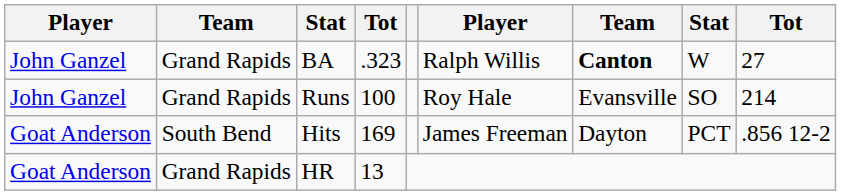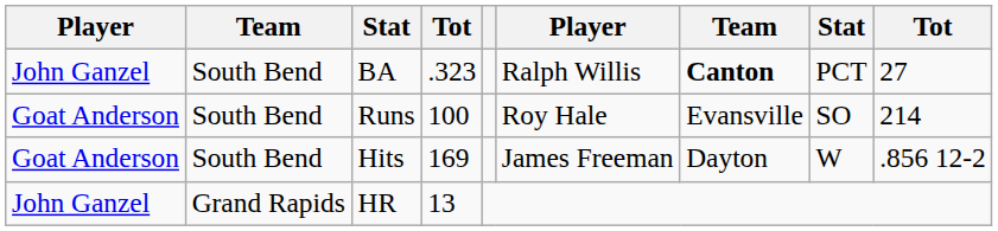 <table class="wikitable">
 <tr>
 <th>Player</th>
 <th>Team</th>
 <th>Stat</th>
 <th>Tot</th>
 <th></th>
 <th>Player</th>
 <th>Team</th>
 <th>Stat</th>
 <th>Tot</th>
 </tr>
 <tr>
 <td><a href='#'>John Ganzel</a></td>
-<td>Grand Rapids</td>
+<td>South Bend</td>
 <td>BA</td>
 <td>.323</td>
 <td></td>
 <td>Ralph Willis</td>
 <td><strong>Canton</strong></td>
-<td>W</td>
+<td>PCT</td>
 <td>27</td>
 </tr>
 <tr>
-<td><a href='#'>John Ganzel</a></td>
-<td>Grand Rapids</td>
+<td><a href='#'>Goat Anderson</a></td>
+<td>South Bend</td>
 <td>Runs</td>
 <td>100</td>
 <td></td>
 <td>Roy Hale</td>
 <td>Evansville</td>
 <td>SO</td>
 <td>214</td>
 </tr>
 <tr>
 <td><a href='#'>Goat Anderson</a></td>
 <td>South Bend</td>
 <td>Hits</td>
 <td>169</td>
 <td></td>
 <td>James Freeman</td>
 <td>Dayton</td>
-<td>PCT</td>
+<td>W</td>
 <td>.856 12-2</td>
 </tr>
 <tr>
-<td><a href='#'>Goat Anderson</a></td>
+<td><a href='#'>John Ganzel</a></td>
 <td>Grand Rapids</td>
 <td>HR</td>
 <td>13</td>
 </tr>
 </table>
